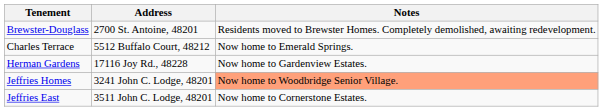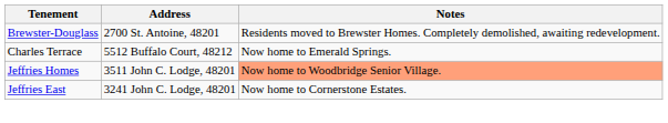 <table class="wikitable">
 <tr>
 <th align="left" valign="top">Tenement</th>
 <th align="left" valign="top">Address</th>
 <th align="left" valign="top">Notes</th>
 </tr>
 <tr>
 <td align="left" valign="top"><a href='#'>Brewster-Douglass</a></td>
 <td align="left" valign="top">2700 St. Antoine, 48201</td>
 <td align="left" valign="top">Residents moved to Brewster Homes. Completely demolished, awaiting redevelopment.</td>
 </tr>
 <tr>
 <td align="left" valign="top">Charles Terrace</td>
 <td align="left" valign="top">5512 Buffalo Court, 48212</td>
 <td align="left" valign="top">Now home to Emerald Springs.</td>
 </tr>
 <tr>
-<td align="left" valign="top"><a href='#'>Herman Gardens</a></td>
-<td align="left" valign="top">17116 Joy Rd., 48228</td>
-<td align="left" valign="top">Now home to Gardenview Estates.</td>
-</tr>
-<tr>
 <td align="left" valign="top"><a href='#'>Jeffries Homes</a></td>
-<td align="left" valign="top">3241 John C. Lodge, 48201</td>
+<td align="left" valign="top">3511 John C. Lodge, 48201</td>
 <td align="left" valign="top" style="background: lightsalmon;">Now home to Woodbridge Senior Village.</td>
 </tr>
 <tr>
 <td align="left" valign="top"><a href='#'>Jeffries East</a></td>
-<td align="left" valign="top">3511 John C. Lodge, 48201</td>
+<td align="left" valign="top">3241 John C. Lodge, 48201</td>
 <td align="left" valign="top">Now home to Cornerstone Estates.</td>
 </tr>
 </table>
